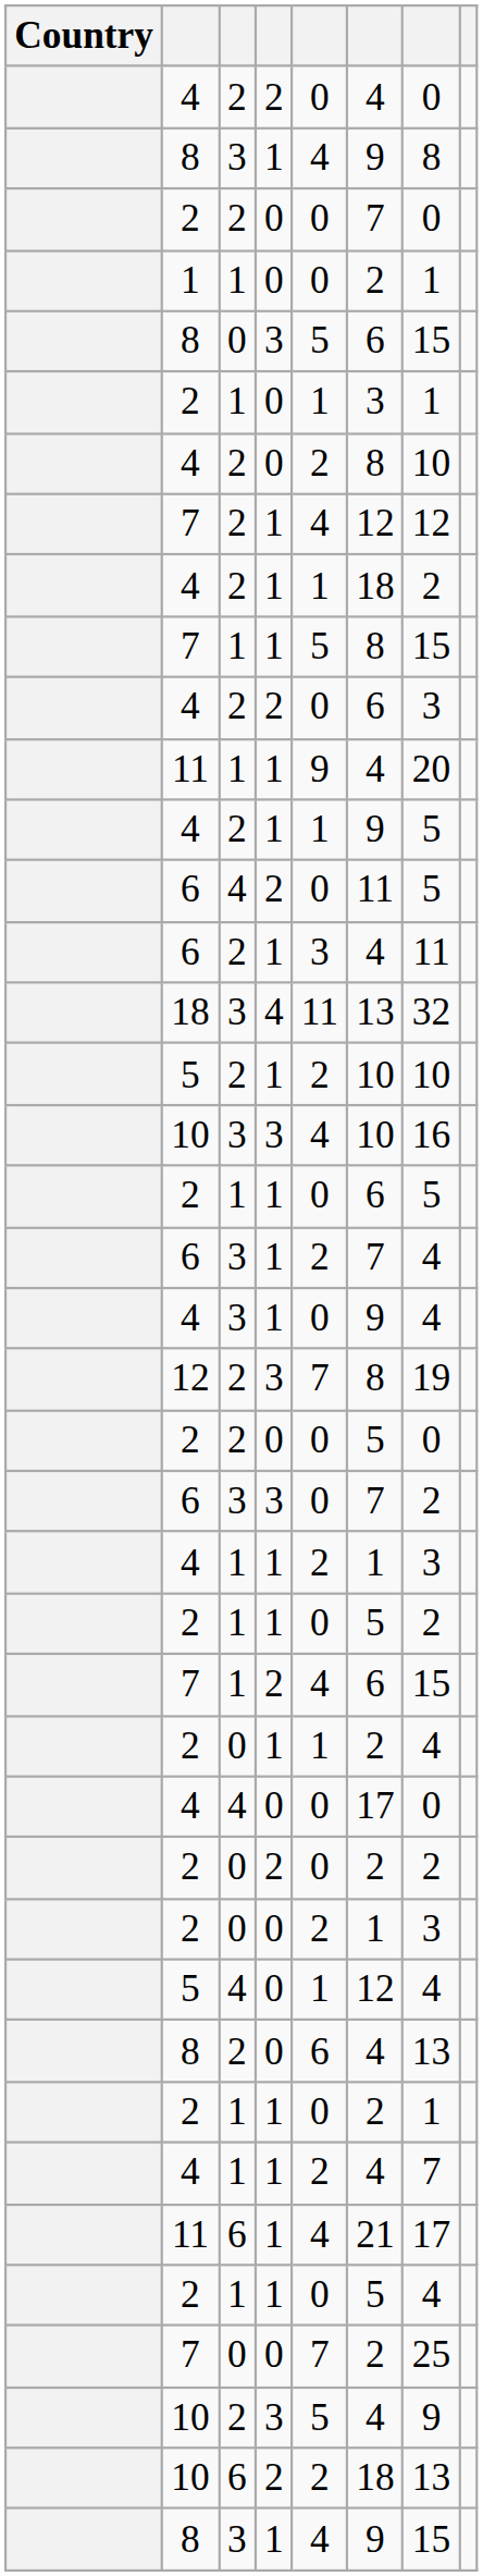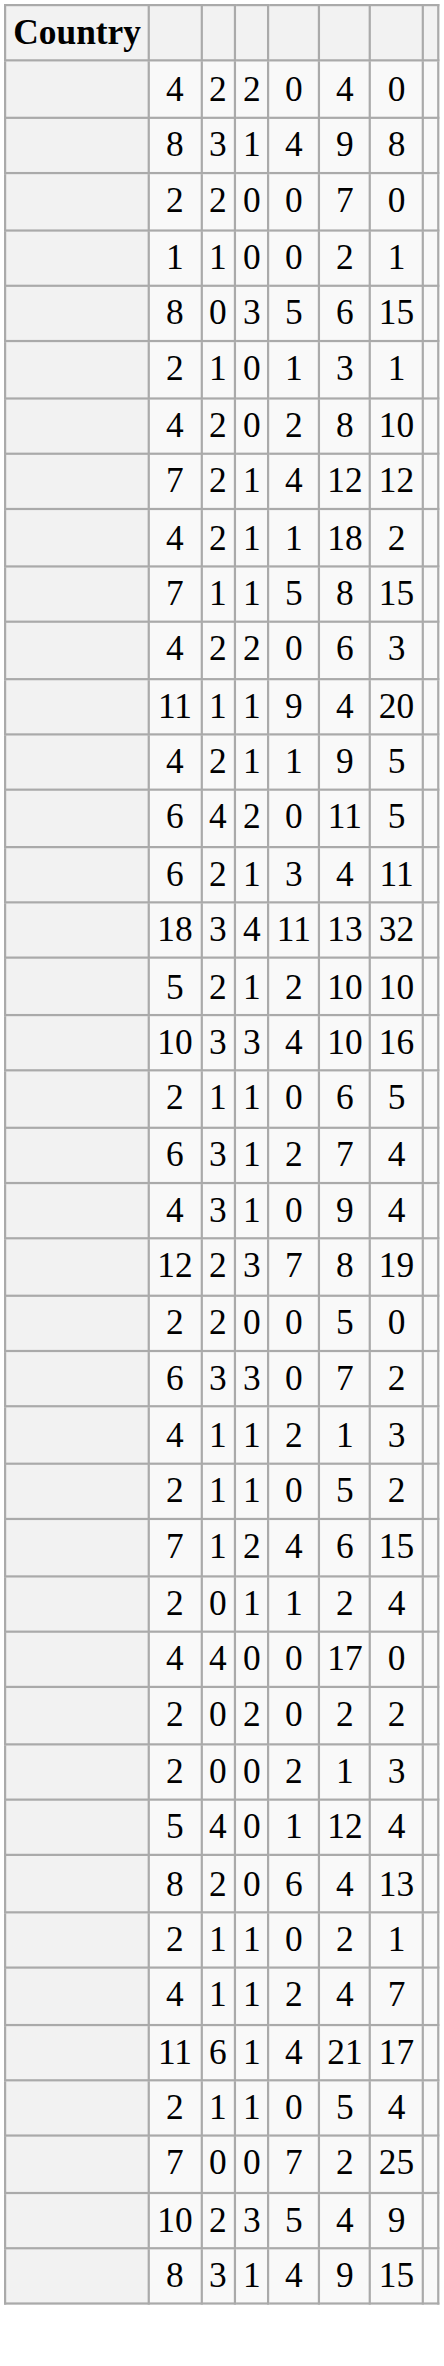 <table class="wikitable plainrowheaders sortable">
 <tr>
 <th>Country</th>
 <th scope=col></th>
 <th scope=col></th>
 <th scope=col></th>
 <th scope=col></th>
 <th scope=col></th>
 <th scope=col></th>
 <th scope=col></th>
 </tr>
 <tr>
 <th scope=row align=left></th>
 <td align=center>4</td>
 <td align=center>2</td>
 <td align=center>2</td>
 <td align=center>0</td>
 <td align=center>4</td>
 <td align=center>0</td>
 <td align=center></td>
 </tr>
 <tr>
 <th scope=row align=left></th>
 <td align=center>8</td>
 <td align=center>3</td>
 <td align=center>1</td>
 <td align=center>4</td>
 <td align=center>9</td>
 <td align=center>8</td>
 <td align=center></td>
 </tr>
 <tr>
 <th scope=row align=left></th>
 <td align=center>2</td>
 <td align=center>2</td>
 <td align=center>0</td>
 <td align=center>0</td>
 <td align=center>7</td>
 <td align=center>0</td>
 <td align=center></td>
 </tr>
 <tr>
 <th scope=row align=left></th>
 <td align=center>1</td>
 <td align=center>1</td>
 <td align=center>0</td>
 <td align=center>0</td>
 <td align=center>2</td>
 <td align=center>1</td>
 <td align=center></td>
 </tr>
 <tr>
 <th scope=row align=left></th>
 <td align=center>8</td>
 <td align=center>0</td>
 <td align=center>3</td>
 <td align=center>5</td>
 <td align=center>6</td>
 <td align=center>15</td>
 <td align=center></td>
 </tr>
 <tr>
 <th scope=row align=left></th>
 <td align=center>2</td>
 <td align=center>1</td>
 <td align=center>0</td>
 <td align=center>1</td>
 <td align=center>3</td>
 <td align=center>1</td>
 <td align=center></td>
 </tr>
 <tr>
 <th scope=row align=left></th>
 <td align=center>4</td>
 <td align=center>2</td>
 <td align=center>0</td>
 <td align=center>2</td>
 <td align=center>8</td>
 <td align=center>10</td>
 <td align=center></td>
 </tr>
 <tr>
 <th scope=row align=left></th>
 <td align=center>7</td>
 <td align=center>2</td>
 <td align=center>1</td>
 <td align=center>4</td>
 <td align=center>12</td>
 <td align=center>12</td>
 <td align=center></td>
 </tr>
 <tr>
 <th scope=row align=left></th>
 <td align=center>4</td>
 <td align=center>2</td>
 <td align=center>1</td>
 <td align=center>1</td>
 <td align=center>18</td>
 <td align=center>2</td>
 <td align=center></td>
 </tr>
 <tr>
 <th scope=row align=left></th>
 <td align=center>7</td>
 <td align=center>1</td>
 <td align=center>1</td>
 <td align=center>5</td>
 <td align=center>8</td>
 <td align=center>15</td>
 <td align=center></td>
 </tr>
 <tr>
 <th scope=row align=left></th>
 <td align=center>4</td>
 <td align=center>2</td>
 <td align=center>2</td>
 <td align=center>0</td>
 <td align=center>6</td>
 <td align=center>3</td>
 <td align=center></td>
 </tr>
 <tr>
 <th scope=row align=left></th>
 <td align=center>11</td>
 <td align=center>1</td>
 <td align=center>1</td>
 <td align=center>9</td>
 <td align=center>4</td>
 <td align=center>20</td>
 <td align=center></td>
 </tr>
 <tr>
 <th scope=row align=left></th>
 <td align=center>4</td>
 <td align=center>2</td>
 <td align=center>1</td>
 <td align=center>1</td>
 <td align=center>9</td>
 <td align=center>5</td>
 <td align=center></td>
 </tr>
 <tr>
 <th scope=row align=left></th>
 <td align=center>6</td>
 <td align=center>4</td>
 <td align=center>2</td>
 <td align=center>0</td>
 <td align=center>11</td>
 <td align=center>5</td>
 <td align=center></td>
 </tr>
 <tr>
 <th scope=row align=left></th>
 <td align=center>6</td>
 <td align=center>2</td>
 <td align=center>1</td>
 <td align=center>3</td>
 <td align=center>4</td>
 <td align=center>11</td>
 <td align=center></td>
 </tr>
 <tr>
 <th scope=row align=left></th>
 <td align=center>18</td>
 <td align=center>3</td>
 <td align=center>4</td>
 <td align=center>11</td>
 <td align=center>13</td>
 <td align=center>32</td>
 <td align=center></td>
 </tr>
 <tr>
 <th scope=row align=left></th>
 <td align=center>5</td>
 <td align=center>2</td>
 <td align=center>1</td>
 <td align=center>2</td>
 <td align=center>10</td>
 <td align=center>10</td>
 <td align=center></td>
 </tr>
 <tr>
 <th scope=row align=left></th>
 <td align=center>10</td>
 <td align=center>3</td>
 <td align=center>3</td>
 <td align=center>4</td>
 <td align=center>10</td>
 <td align=center>16</td>
 <td align=center></td>
 </tr>
 <tr>
 <th scope=row align=left></th>
 <td align=center>2</td>
 <td align=center>1</td>
 <td align=center>1</td>
 <td align=center>0</td>
 <td align=center>6</td>
 <td align=center>5</td>
 <td align=center></td>
 </tr>
 <tr>
 <th scope=row align=left></th>
 <td align=center>6</td>
 <td align=center>3</td>
 <td align=center>1</td>
 <td align=center>2</td>
 <td align=center>7</td>
 <td align=center>4</td>
 <td align=center></td>
 </tr>
 <tr>
 <th scope=row align=left></th>
 <td align=center>4</td>
 <td align=center>3</td>
 <td align=center>1</td>
 <td align=center>0</td>
 <td align=center>9</td>
 <td align=center>4</td>
 <td align=center></td>
 </tr>
 <tr>
 <th scope=row align=left></th>
 <td align=center>12</td>
 <td align=center>2</td>
 <td align=center>3</td>
 <td align=center>7</td>
 <td align=center>8</td>
 <td align=center>19</td>
 <td align=center></td>
 </tr>
 <tr>
 <th scope=row align=left></th>
 <td align=center>2</td>
 <td align=center>2</td>
 <td align=center>0</td>
 <td align=center>0</td>
 <td align=center>5</td>
 <td align=center>0</td>
 <td align=center></td>
 </tr>
 <tr>
 <th scope=row align=left></th>
 <td align=center>6</td>
 <td align=center>3</td>
 <td align=center>3</td>
 <td align=center>0</td>
 <td align=center>7</td>
 <td align=center>2</td>
 <td align=center></td>
 </tr>
 <tr>
 <th scope=row align=left></th>
 <td align=center>4</td>
 <td align=center>1</td>
 <td align=center>1</td>
 <td align=center>2</td>
 <td align=center>1</td>
 <td align=center>3</td>
 <td align=center></td>
 </tr>
 <tr>
 <th scope=row align=left></th>
 <td align=center>2</td>
 <td align=center>1</td>
 <td align=center>1</td>
 <td align=center>0</td>
 <td align=center>5</td>
 <td align=center>2</td>
 <td align=center></td>
 </tr>
 <tr>
 <th scope=row align=left></th>
 <td align=center>7</td>
 <td align=center>1</td>
 <td align=center>2</td>
 <td align=center>4</td>
 <td align=center>6</td>
 <td align=center>15</td>
 <td align=center></td>
 </tr>
 <tr>
 <th scope=row align=left></th>
 <td align=center>2</td>
 <td align=center>0</td>
 <td align=center>1</td>
 <td align=center>1</td>
 <td align=center>2</td>
 <td align=center>4</td>
 <td align=center></td>
 </tr>
 <tr>
 <th scope=row align=left></th>
 <td align=center>4</td>
 <td align=center>4</td>
 <td align=center>0</td>
 <td align=center>0</td>
 <td align=center>17</td>
 <td align=center>0</td>
 <td align=center></td>
 </tr>
 <tr>
 <th scope=row align=left></th>
 <td align=center>2</td>
 <td align=center>0</td>
 <td align=center>2</td>
 <td align=center>0</td>
 <td align=center>2</td>
 <td align=center>2</td>
 <td align=center></td>
 </tr>
 <tr>
 <th scope=row align=left></th>
 <td align=center>2</td>
 <td align=center>0</td>
 <td align=center>0</td>
 <td align=center>2</td>
 <td align=center>1</td>
 <td align=center>3</td>
 <td align=center></td>
 </tr>
 <tr>
 <th scope=row align=left></th>
 <td align=center>5</td>
 <td align=center>4</td>
 <td align=center>0</td>
 <td align=center>1</td>
 <td align=center>12</td>
 <td align=center>4</td>
 <td align=center></td>
 </tr>
 <tr>
 <th scope=row align=left></th>
 <td align=center>8</td>
 <td align=center>2</td>
 <td align=center>0</td>
 <td align=center>6</td>
 <td align=center>4</td>
 <td align=center>13</td>
 <td align=center></td>
 </tr>
 <tr>
 <th scope=row align=left></th>
 <td align=center>2</td>
 <td align=center>1</td>
 <td align=center>1</td>
 <td align=center>0</td>
 <td align=center>2</td>
 <td align=center>1</td>
 <td align=center></td>
 </tr>
 <tr>
 <th scope=row align=left></th>
 <td align=center>4</td>
 <td align=center>1</td>
 <td align=center>1</td>
 <td align=center>2</td>
 <td align=center>4</td>
 <td align=center>7</td>
 <td align=center></td>
 </tr>
 <tr>
 <th scope=row align=left></th>
 <td align=center>11</td>
 <td align=center>6</td>
 <td align=center>1</td>
 <td align=center>4</td>
 <td align=center>21</td>
 <td align=center>17</td>
 <td align=center></td>
 </tr>
 <tr>
 <th scope=row align=left></th>
 <td align=center>2</td>
 <td align=center>1</td>
 <td align=center>1</td>
 <td align=center>0</td>
 <td align=center>5</td>
 <td align=center>4</td>
 <td align=center></td>
 </tr>
 <tr>
 <th scope=row align=left></th>
 <td align=center>7</td>
 <td align=center>0</td>
 <td align=center>0</td>
 <td align=center>7</td>
 <td align=center>2</td>
 <td align=center>25</td>
 <td align=center></td>
 </tr>
 <tr>
 <th scope=row align=left></th>
 <td align=center>10</td>
 <td align=center>2</td>
 <td align=center>3</td>
 <td align=center>5</td>
 <td align=center>4</td>
 <td align=center>9</td>
 <td align=center></td>
 </tr>
 <tr>
 <th scope=row align=left></th>
-<td align=center>10</td>
-<td align=center>6</td>
-<td align=center>2</td>
-<td align=center>2</td>
-<td align=center>18</td>
-<td align=center>13</td>
-<td align=center></td>
-</tr>
-<tr>
-<th scope=row align=left></th>
 <td align=center>8</td>
 <td align=center>3</td>
 <td align=center>1</td>
 <td align=center>4</td>
 <td align=center>9</td>
 <td align=center>15</td>
 <td align=center></td>
 </tr>
 </table>
